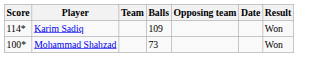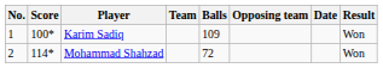 <table class="wikitable sortable" style="font-size:95%">
 <tr>
+<th>No.</th>
 <th>Score</th>
 <th>Player</th>
 <th>Team</th>
 <th>Balls</th>
 <th>Opposing team</th>
 <th>Date</th>
 <th>Result</th>
 </tr>
 <tr>
-<td>114*</td>
+<td>1</td>
+<td>100*</td>
 <td><a href='#'>Karim Sadiq</a></td>
 <td></td>
 <td> 109</td>
 <td></td>
 <td></td>
 <td>Won</td>
 </tr>
 <tr>
-<td>100*</td>
+<td>2</td>
+<td>114*</td>
 <td><a href='#'>Mohammad Shahzad</a></td>
 <td></td>
-<td> 73</td>
+<td> 72</td>
 <td></td>
 <td></td>
 <td>Won</td>
 </tr>
 </table>
